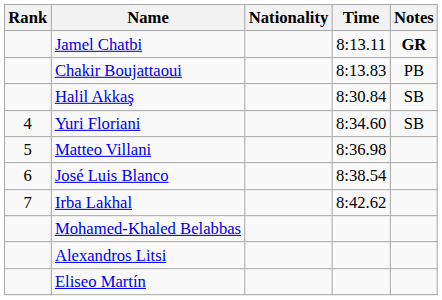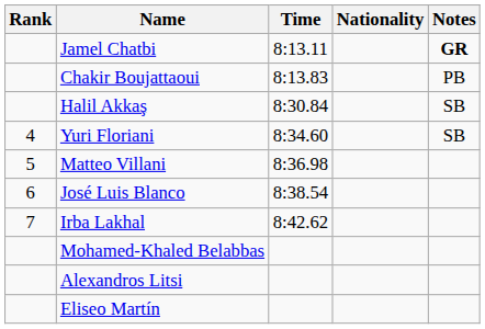 <table class="wikitable sortable" style="text-align:center">
 <tr>
 <th>Rank</th>
 <th>Name</th>
+<th>Time</th>
 <th>Nationality</th>
-<th>Time</th>
 <th>Notes</th>
 </tr>
 <tr>
 <td></td>
 <td align=left><a href='#'>Jamel Chatbi</a></td>
+<td>8:13.11</td>
 <td align=left></td>
-<td>8:13.11</td>
 <td><strong>GR</strong></td>
 </tr>
 <tr>
 <td></td>
 <td align=left><a href='#'>Chakir Boujattaoui</a></td>
+<td>8:13.83</td>
 <td align=left></td>
-<td>8:13.83</td>
 <td>PB</td>
 </tr>
 <tr>
 <td></td>
 <td align=left><a href='#'>Halil Akkaş</a></td>
+<td>8:30.84</td>
 <td align=left></td>
-<td>8:30.84</td>
 <td>SB</td>
 </tr>
 <tr>
 <td>4</td>
 <td align=left><a href='#'>Yuri Floriani</a></td>
+<td>8:34.60</td>
 <td align=left></td>
-<td>8:34.60</td>
 <td>SB</td>
 </tr>
 <tr>
 <td>5</td>
 <td align=left><a href='#'>Matteo Villani</a></td>
+<td>8:36.98</td>
 <td align=left></td>
-<td>8:36.98</td>
 <td></td>
 </tr>
 <tr>
 <td>6</td>
 <td align=left><a href='#'>José Luis Blanco</a></td>
+<td>8:38.54</td>
 <td align=left></td>
-<td>8:38.54</td>
 <td></td>
 </tr>
 <tr>
 <td>7</td>
 <td align=left><a href='#'>Irba Lakhal</a></td>
+<td>8:42.62</td>
 <td align=left></td>
-<td>8:42.62</td>
 <td></td>
 </tr>
 <tr>
 <td></td>
 <td align=left><a href='#'>Mohamed-Khaled Belabbas</a></td>
+<td></td>
 <td align=left></td>
-<td></td>
 <td></td>
 </tr>
 <tr>
 <td></td>
 <td align=left><a href='#'>Alexandros Litsi</a></td>
+<td></td>
 <td align=left></td>
-<td></td>
 <td></td>
 </tr>
 <tr>
 <td></td>
 <td align=left><a href='#'>Eliseo Martín</a></td>
+<td></td>
 <td align=left></td>
-<td></td>
 <td></td>
 </tr>
 </table>
